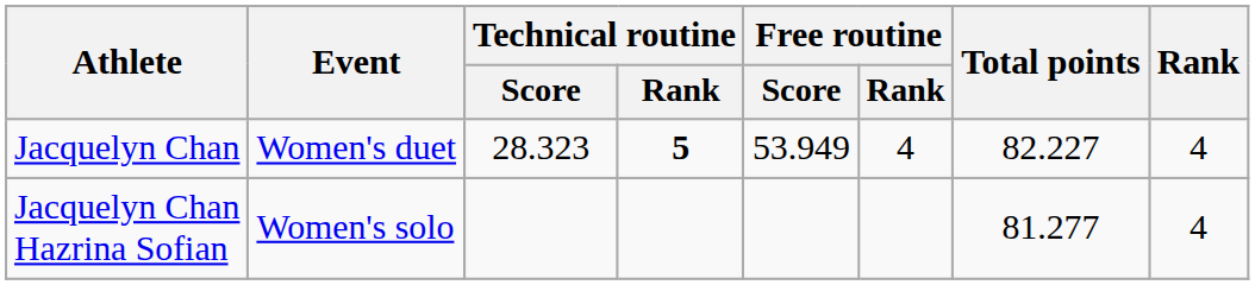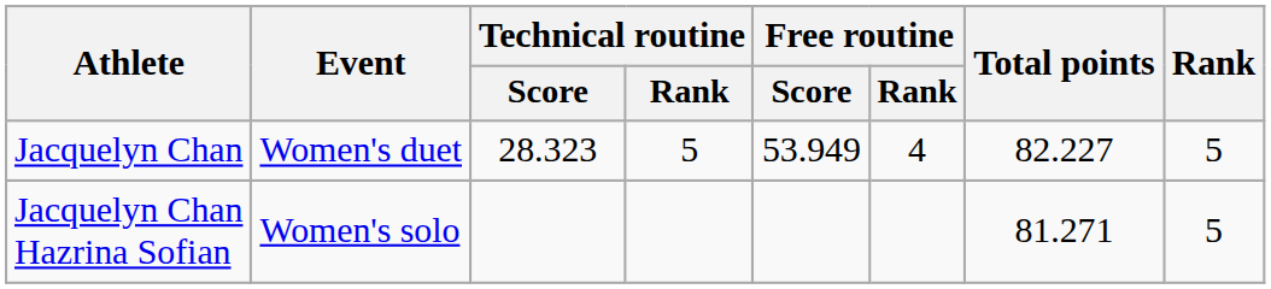 <table class=wikitable style=font-size:90%>
 <tr>
 <th rowspan=2>Athlete</th>
 <th rowspan=2>Event</th>
 <th colspan=2>Technical routine</th>
 <th colspan=2>Free routine</th>
 <th rowspan=2>Total points</th>
 <th rowspan=2>Rank</th>
 </tr>
 <tr style=font-size:95%>
 <th>Score</th>
 <th>Rank</th>
 <th>Score</th>
 <th>Rank</th>
 </tr>
 <tr align=center>
 <td align=left><a href='#'>Jacquelyn Chan</a></td>
 <td align=left><a href='#'>Women's duet</a></td>
 <td>28.323</td>
-<td><strong>5</strong></td>
+<td>5</td>
 <td>53.949</td>
 <td>4</td>
 <td>82.227</td>
-<td>4</td>
+<td>5</td>
 </tr>
 <tr align=center>
 <td align=left><a href='#'>Jacquelyn Chan</a><br><a href='#'>Hazrina Sofian</a></td>
 <td align=left><a href='#'>Women's solo</a></td>
 <td></td>
 <td></td>
 <td></td>
 <td></td>
-<td>81.277</td>
-<td>4</td>
+<td>81.271</td>
+<td>5</td>
 </tr>
 </table>
